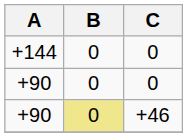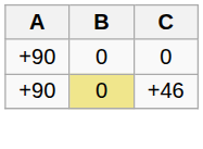 <table class="wikitable" align = "right">
 <tr>
 <th width="40">A</th>
 <th width="40">B</th>
 <th width="40">C</th>
-</tr>
-<tr>
-<td align="center">+144</td>
-<td align="center">0</td>
-<td align="center">0</td>
 </tr>
 <tr>
 <td align="center">+90</td>
 <td align="center">0</td>
 <td align="center">0</td>
 </tr>
 <tr>
 <td align="center">+90</td>
 <td align="center" style="background: khaki;">0</td>
 <td align="center">+46</td>
 </tr>
 <tr>
 </tr>
 </table>
